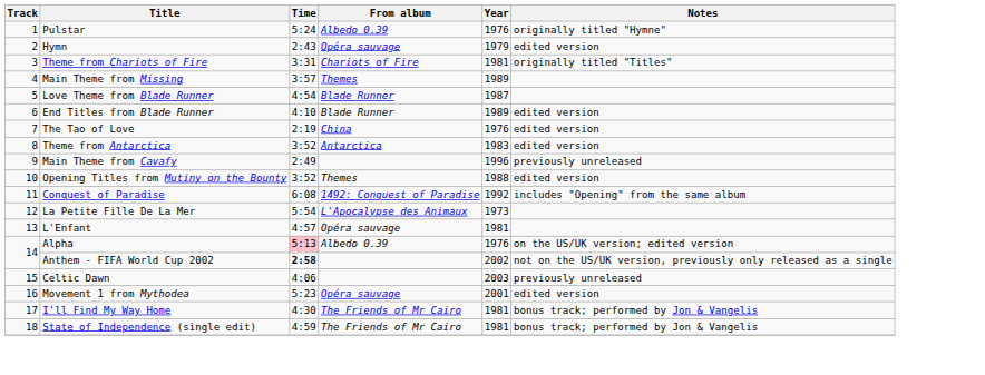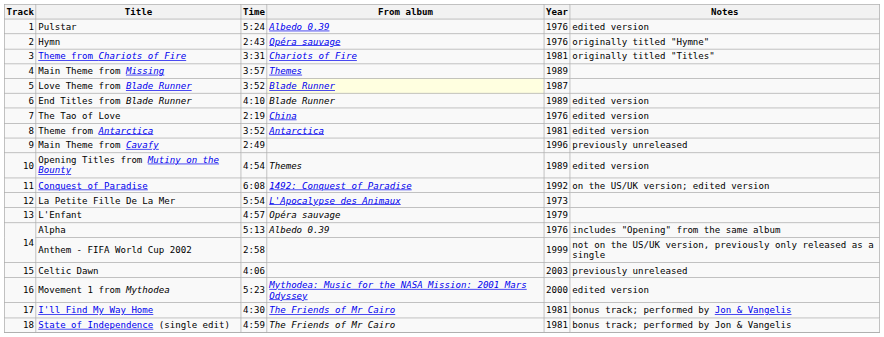 <table class="wikitable">
 <tr>
 <th align="right">Track</th>
 <th>Title</th>
 <th>Time</th>
 <th>From album</th>
 <th>Year</th>
 <th>Notes</th>
 </tr>
 <tr>
 <td align="right">1</td>
 <td>Pulstar</td>
 <td>5:24</td>
 <td><em><a href='#'>Albedo 0.39</a></em></td>
 <td align="center">1976</td>
-<td>originally titled "Hymne"</td>
+<td>edited version</td>
 </tr>
 <tr>
 <td align="right">2</td>
 <td>Hymn</td>
 <td>2:43</td>
 <td><em><a href='#'>Opéra sauvage</a></em></td>
-<td align="center">1979</td>
-<td>edited version</td>
+<td align="center">1976</td>
+<td>originally titled "Hymne"</td>
 </tr>
 <tr>
 <td align="right">3</td>
 <td><a href='#'>Theme from <em>Chariots of Fire</em></a></td>
 <td>3:31</td>
 <td><em><a href='#'>Chariots of Fire</a></em></td>
 <td align="center">1981</td>
 <td>originally titled "Titles"</td>
 </tr>
 <tr>
 <td align="right">4</td>
 <td>Main Theme from <em><a href='#'>Missing</a></em></td>
 <td>3:57</td>
 <td><em><a href='#'>Themes</a></em></td>
 <td align="center">1989</td>
 <td></td>
 </tr>
 <tr>
 <td align="right">5</td>
 <td>Love Theme from <em><a href='#'>Blade Runner</a></em></td>
-<td>4:54</td>
-<td><em><a href='#'>Blade Runner</a></em></td>
+<td>3:52</td>
+<td style="background: lightyellow;"><em><a href='#'>Blade Runner</a></em></td>
 <td align="center">1987</td>
 <td></td>
 </tr>
 <tr>
 <td align="right">6</td>
 <td>End Titles from <em>Blade Runner</em></td>
 <td>4:10</td>
 <td><em>Blade Runner</em></td>
 <td align="center">1989</td>
 <td>edited version</td>
 </tr>
 <tr>
 <td align="right">7</td>
 <td>The Tao of Love</td>
 <td>2:19</td>
 <td><em><a href='#'>China</a></em></td>
 <td align="center">1976</td>
 <td>edited version</td>
 </tr>
 <tr>
 <td align="right">8</td>
 <td>Theme from <em><a href='#'>Antarctica</a></em></td>
 <td>3:52</td>
 <td><em><a href='#'>Antarctica</a></em></td>
-<td align="center">1983</td>
+<td align="center">1981</td>
 <td>edited version</td>
 </tr>
 <tr>
 <td align="right">9</td>
 <td>Main Theme from <em><a href='#'>Cavafy</a></em></td>
 <td>2:49</td>
 <td></td>
 <td align="center">1996</td>
 <td>previously unreleased</td>
 </tr>
 <tr>
 <td align="right">10</td>
 <td>Opening Titles from <em><a href='#'>Mutiny on the Bounty</a></em></td>
-<td>3:52</td>
+<td>4:54</td>
 <td><em>Themes</em></td>
-<td align="center">1988</td>
+<td align="center">1989</td>
 <td>edited version</td>
 </tr>
 <tr>
 <td align="right">11</td>
 <td><a href='#'>Conquest of Paradise</a></td>
 <td>6:08</td>
 <td><em><a href='#'>1492: Conquest of Paradise</a></em></td>
 <td align="center">1992</td>
-<td>includes "Opening" from the same album</td>
+<td>on the US/UK version; edited version</td>
 </tr>
 <tr>
 <td align="right">12</td>
 <td>La Petite Fille De La Mer</td>
 <td>5:54</td>
 <td><em><a href='#'>L'Apocalypse des Animaux</a></em></td>
 <td align="center">1973</td>
 <td></td>
 </tr>
 <tr>
 <td align="right">13</td>
 <td>L'Enfant</td>
 <td>4:57</td>
 <td><em>Opéra sauvage</em></td>
-<td align="center">1981</td>
+<td align="center">1979</td>
 <td></td>
 </tr>
 <tr>
 <td align="right" rowspan="2">14</td>
 <td>Alpha</td>
-<td style="background: pink;">5:13</td>
+<td>5:13</td>
 <td><em>Albedo 0.39</em></td>
 <td>1976</td>
-<td>on the US/UK version; edited version</td>
+<td>includes "Opening" from the same album</td>
 </tr>
 <tr>
 <td>Anthem - FIFA World Cup 2002</td>
-<td><strong>2:58</strong></td>
+<td>2:58</td>
 <td></td>
-<td align="center">2002</td>
+<td align="center">1999</td>
 <td>not on the US/UK version, previously only released as a single</td>
 </tr>
 <tr>
 <td align="right">15</td>
 <td>Celtic Dawn</td>
 <td>4:06</td>
 <td></td>
 <td align="center">2003</td>
 <td>previously unreleased</td>
 </tr>
 <tr>
 <td align="right">16</td>
 <td>Movement 1 from <em>Mythodea</em></td>
 <td>5:23</td>
-<td><em><a href='#'>Opéra sauvage</a></em></td>
-<td align="center">2001</td>
+<td><em><a href='#'>Mythodea: Music for the NASA Mission: 2001 Mars Odyssey</a></em></td>
+<td align="center">2000</td>
 <td>edited version</td>
 </tr>
 <tr>
 <td align="right">17</td>
 <td><a href='#'>I'll Find My Way Home</a></td>
 <td>4:30</td>
 <td><em><a href='#'>The Friends of Mr Cairo</a></em></td>
 <td align="center">1981</td>
 <td>bonus track; performed by <a href='#'>Jon & Vangelis</a></td>
 </tr>
 <tr>
 <td align="right">18</td>
 <td><a href='#'>State of Independence</a> (single edit)</td>
 <td>4:59</td>
 <td><em>The Friends of Mr Cairo</em></td>
 <td align="center">1981</td>
 <td>bonus track; performed by Jon & Vangelis</td>
 </tr>
 <tr>
 </tr>
 </table>
